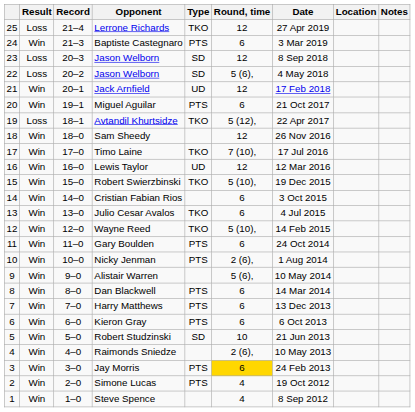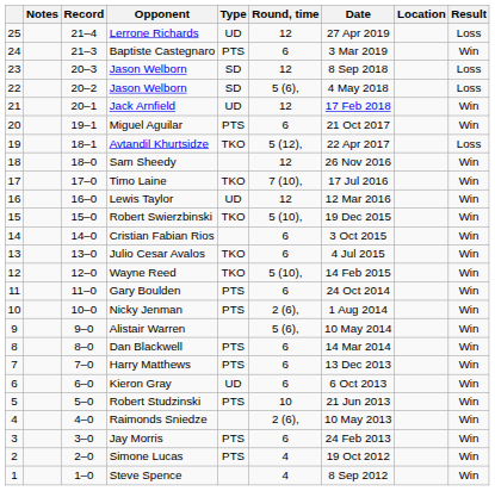 <table class="wikitable" style="text-align:center">
 <tr>
 <th></th>
-<th>Result</th>
+<th>Notes</th>
 <th>Record</th>
 <th>Opponent</th>
 <th>Type</th>
 <th>Round, time</th>
 <th>Date</th>
 <th>Location</th>
-<th>Notes</th>
+<th>Result</th>
 </tr>
 <tr>
 <td>25</td>
-<td>Loss</td>
+<td style="text-align:left;"></td>
 <td>21–4</td>
 <td style="text-align:left;"><a href='#'>Lerrone Richards</a></td>
-<td>TKO</td>
+<td>UD</td>
 <td>12</td>
 <td>27 Apr 2019</td>
 <td style="text-align:left;"></td>
-<td style="text-align:left;"></td>
+<td>Loss</td>
 </tr>
 <tr>
 <td>24</td>
-<td>Win</td>
+<td></td>
 <td>21–3</td>
 <td style="text-align:left;">Baptiste Castegnaro</td>
 <td>PTS</td>
 <td>6</td>
 <td>3 Mar 2019</td>
 <td style="text-align:left;"></td>
-<td></td>
+<td>Win</td>
 </tr>
 <tr>
 <td>23</td>
-<td>Loss</td>
+<td style="text-align:left;"></td>
 <td>20–3</td>
 <td style="text-align:left;"><a href='#'>Jason Welborn</a></td>
 <td>SD</td>
 <td>12</td>
 <td>8 Sep 2018</td>
 <td style="text-align:left;"></td>
-<td style="text-align:left;"></td>
+<td>Loss</td>
 </tr>
 <tr>
 <td>22</td>
-<td>Loss</td>
+<td style="text-align:left;"></td>
 <td>20–2</td>
 <td style="text-align:left;"><a href='#'>Jason Welborn</a></td>
 <td>SD</td>
 <td>5 (6), </td>
 <td>4 May 2018</td>
 <td style="text-align:left;"></td>
-<td style="text-align:left;"></td>
+<td>Loss</td>
 </tr>
 <tr>
 <td>21</td>
-<td>Win</td>
+<td style="text-align:left;"></td>
 <td>20–1</td>
 <td style="text-align:left;"><a href='#'>Jack Arnfield</a></td>
 <td>UD</td>
 <td>12</td>
 <td><a href='#'>17 Feb 2018</a></td>
 <td style="text-align:left;"></td>
-<td style="text-align:left;"></td>
+<td>Win</td>
 </tr>
 <tr>
 <td>20</td>
-<td>Win</td>
+<td></td>
 <td>19–1</td>
 <td style="text-align:left;">Miguel Aguilar</td>
 <td>PTS</td>
 <td>6</td>
 <td>21 Oct 2017</td>
 <td style="text-align:left;"></td>
-<td></td>
+<td>Win</td>
 </tr>
 <tr>
 <td>19</td>
-<td>Loss</td>
+<td style="text-align:left;"></td>
 <td>18–1</td>
 <td style="text-align:left;"><a href='#'>Avtandil Khurtsidze</a></td>
 <td>TKO</td>
 <td>5 (12), </td>
 <td>22 Apr 2017</td>
 <td style="text-align:left;"></td>
-<td style="text-align:left;"></td>
+<td>Loss</td>
 </tr>
 <tr>
 <td>18</td>
-<td>Win</td>
+<td style="text-align:left;"></td>
 <td>18–0</td>
 <td style="text-align:left;">Sam Sheedy</td>
 <td></td>
 <td>12</td>
 <td>26 Nov 2016</td>
 <td style="text-align:left;"></td>
-<td style="text-align:left;"></td>
+<td>Win</td>
 </tr>
 <tr>
 <td>17</td>
-<td>Win</td>
+<td style="text-align:left;"></td>
 <td>17–0</td>
 <td style="text-align:left;">Timo Laine</td>
 <td>TKO</td>
 <td>7 (10), </td>
 <td>17 Jul 2016</td>
 <td style="text-align:left;"></td>
-<td style="text-align:left;"></td>
+<td>Win</td>
 </tr>
 <tr>
 <td>16</td>
-<td>Win</td>
+<td style="text-align:left;"></td>
 <td>16–0</td>
 <td style="text-align:left;">Lewis Taylor</td>
 <td>UD</td>
 <td>12</td>
 <td>12 Mar 2016</td>
 <td style="text-align:left;"></td>
-<td style="text-align:left;"></td>
+<td>Win</td>
 </tr>
 <tr>
 <td>15</td>
-<td>Win</td>
+<td style="text-align:left;"></td>
 <td>15–0</td>
 <td style="text-align:left;">Robert Swierzbinski</td>
 <td>TKO</td>
 <td>5 (10), </td>
 <td>19 Dec 2015</td>
 <td style="text-align:left;"></td>
-<td style="text-align:left;"></td>
+<td>Win</td>
 </tr>
 <tr>
 <td>14</td>
-<td>Win</td>
+<td style="text-align:left;"></td>
 <td>14–0</td>
 <td style="text-align:left;">Cristian Fabian Rios</td>
 <td></td>
 <td>6</td>
 <td>3 Oct 2015</td>
 <td style="text-align:left;"></td>
-<td style="text-align:left;"></td>
+<td>Win</td>
 </tr>
 <tr>
 <td>13</td>
-<td>Win</td>
+<td style="text-align:left;"></td>
 <td>13–0</td>
 <td style="text-align:left;">Julio Cesar Avalos</td>
 <td>TKO</td>
 <td>6</td>
 <td>4 Jul 2015</td>
 <td style="text-align:left;"></td>
-<td style="text-align:left;"></td>
+<td>Win</td>
 </tr>
 <tr>
 <td>12</td>
-<td>Win</td>
+<td></td>
 <td>12–0</td>
 <td style="text-align:left;">Wayne Reed</td>
 <td>TKO</td>
 <td>5 (10), </td>
 <td>14 Feb 2015</td>
 <td style="text-align:left;"></td>
-<td></td>
+<td>Win</td>
 </tr>
 <tr>
 <td>11</td>
-<td>Win</td>
+<td></td>
 <td>11–0</td>
 <td style="text-align:left;">Gary Boulden</td>
 <td>PTS</td>
 <td>6</td>
 <td>24 Oct 2014</td>
 <td style="text-align:left;"></td>
-<td></td>
+<td>Win</td>
 </tr>
 <tr>
 <td>10</td>
-<td>Win</td>
+<td></td>
 <td>10–0</td>
 <td style="text-align:left;">Nicky Jenman</td>
 <td>PTS</td>
 <td>2 (6), </td>
 <td>1 Aug 2014</td>
 <td style="text-align:left;"></td>
-<td></td>
+<td>Win</td>
 </tr>
 <tr>
 <td>9</td>
-<td>Win</td>
+<td style="text-align:left;"></td>
 <td>9–0</td>
 <td style="text-align:left;">Alistair Warren</td>
 <td></td>
 <td>5 (6), </td>
 <td>10 May 2014</td>
 <td style="text-align:left;"></td>
-<td style="text-align:left;"></td>
+<td>Win</td>
 </tr>
 <tr>
 <td>8</td>
-<td>Win</td>
+<td></td>
 <td>8–0</td>
 <td style="text-align:left;">Dan Blackwell</td>
 <td>PTS</td>
 <td>6</td>
 <td>14 Mar 2014</td>
 <td style="text-align:left;"></td>
-<td></td>
+<td>Win</td>
 </tr>
 <tr>
 <td>7</td>
-<td>Win</td>
+<td></td>
 <td>7–0</td>
 <td style="text-align:left;">Harry Matthews</td>
 <td>PTS</td>
 <td>6</td>
 <td>13 Dec 2013</td>
 <td style="text-align:left;"></td>
-<td></td>
+<td>Win</td>
 </tr>
 <tr>
 <td>6</td>
-<td>Win</td>
+<td></td>
 <td>6–0</td>
 <td style="text-align:left;">Kieron Gray</td>
-<td>PTS</td>
+<td>UD</td>
 <td>6</td>
 <td>6 Oct 2013</td>
 <td style="text-align:left;"></td>
-<td></td>
+<td>Win</td>
 </tr>
 <tr>
 <td>5</td>
-<td>Win</td>
+<td></td>
 <td>5–0</td>
 <td style="text-align:left;">Robert Studzinski</td>
-<td>SD</td>
+<td>PTS</td>
 <td>10</td>
 <td>21 Jun 2013</td>
 <td style="text-align:left;"></td>
-<td></td>
+<td>Win</td>
 </tr>
 <tr>
 <td>4</td>
-<td>Win</td>
+<td></td>
 <td>4–0</td>
 <td style="text-align:left;">Raimonds Sniedze</td>
 <td></td>
 <td>2 (6), </td>
 <td>10 May 2013</td>
 <td style="text-align:left;"></td>
-<td></td>
+<td>Win</td>
 </tr>
 <tr>
 <td>3</td>
-<td>Win</td>
+<td></td>
 <td>3–0</td>
 <td style="text-align:left;">Jay Morris</td>
 <td>PTS</td>
-<td style="background: gold;">6</td>
+<td>6</td>
 <td>24 Feb 2013</td>
 <td style="text-align:left;"></td>
-<td></td>
+<td>Win</td>
 </tr>
 <tr>
 <td>2</td>
-<td>Win</td>
+<td></td>
 <td>2–0</td>
 <td style="text-align:left;">Simone Lucas</td>
 <td>PTS</td>
 <td>4</td>
 <td>19 Oct 2012</td>
 <td style="text-align:left;"></td>
-<td></td>
+<td>Win</td>
 </tr>
 <tr>
 <td>1</td>
-<td>Win</td>
+<td></td>
 <td>1–0</td>
 <td style="text-align:left;">Steve Spence</td>
 <td></td>
 <td>4</td>
 <td>8 Sep 2012</td>
 <td style="text-align:left;"></td>
-<td></td>
+<td>Win</td>
 </tr>
 </table>
